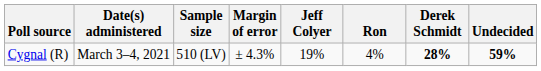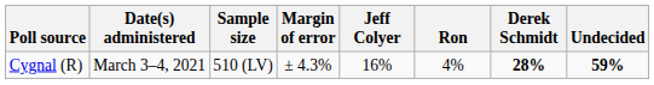 <table class="wikitable" style="font-size:90%;text-align:center;">
 <tr style="vertical-align:bottom">
 <th>Poll source</th>
 <th>Date(s)<br>administered</th>
 <th>Sample<br>size</th>
 <th>Margin<br>of error</th>
 <th style="width:60px;">Jeff<br>Colyer</th>
 <th style="width:60px;">Ron<br></th>
 <th style="width:60px;">Derek<br>Schmidt</th>
 <th>Undecided</th>
 </tr>
 <tr>
 <td style="text-align:left;"><a href='#'>Cygnal</a> (R)</td>
 <td>March 3–4, 2021</td>
 <td>510 (LV)</td>
 <td>± 4.3%</td>
-<td>19%</td>
+<td>16%</td>
 <td>4%</td>
 <td><strong>28%</strong></td>
 <td><strong>59%</strong></td>
 </tr>
 </table>
